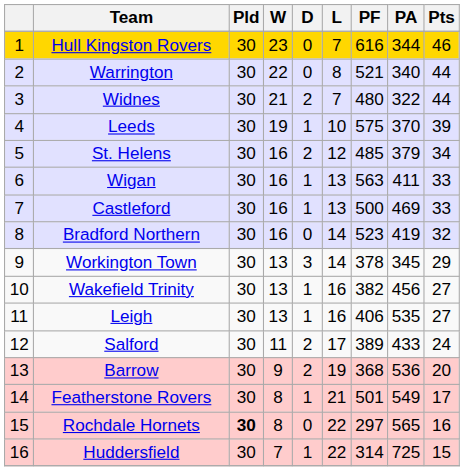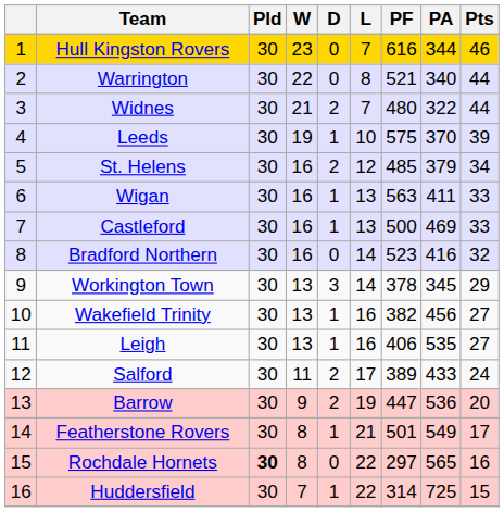 <table class="wikitable" style="text-align:center;">
 <tr>
 <th width=20 abbr="Position"></th>
 <th width=175>Team</th>
 <th width=20 abbr="Played">Pld</th>
 <th width=20 abbr="Won">W</th>
 <th width=20 abbr="Drawn">D</th>
 <th width=20 abbr="Lost">L</th>
 <th width=20 abbr=”Points For”>PF</th>
 <th width=20 abbr=”Points Against”>PA</th>
 <th width=20 abbr="Points">Pts</th>
 </tr>
 <tr>
 </tr>
 <tr align=center style="background:#FFD700;">
 <td>1</td>
 <td><a href='#'>Hull Kingston Rovers</a></td>
 <td>30</td>
 <td>23</td>
 <td>0</td>
 <td>7</td>
 <td>616</td>
 <td>344</td>
 <td>46</td>
 </tr>
 <tr align=center style="background:#e1e1ff;color:">
 <td>2</td>
 <td><a href='#'>Warrington</a></td>
 <td>30</td>
 <td>22</td>
 <td>0</td>
 <td>8</td>
 <td>521</td>
 <td>340</td>
 <td>44</td>
 </tr>
 <tr align=center style="background:#e1e1ff;color:">
 <td>3</td>
 <td><a href='#'>Widnes</a></td>
 <td>30</td>
 <td>21</td>
 <td>2</td>
 <td>7</td>
 <td>480</td>
 <td>322</td>
 <td>44</td>
 </tr>
 <tr align=center style="background:#e1e1ff;color:">
 <td>4</td>
 <td><a href='#'>Leeds</a></td>
 <td>30</td>
 <td>19</td>
 <td>1</td>
 <td>10</td>
 <td>575</td>
 <td>370</td>
 <td>39</td>
 </tr>
 <tr align=center style="background:#e1e1ff;color:">
 <td>5</td>
 <td><a href='#'>St. Helens</a></td>
 <td>30</td>
 <td>16</td>
 <td>2</td>
 <td>12</td>
 <td>485</td>
 <td>379</td>
 <td>34</td>
 </tr>
 <tr align=center style="background:#e1e1ff;color:">
 <td>6</td>
 <td><a href='#'>Wigan</a></td>
 <td>30</td>
 <td>16</td>
 <td>1</td>
 <td>13</td>
 <td>563</td>
 <td>411</td>
 <td>33</td>
 </tr>
 <tr align=center style="background:#e1e1ff;color:">
 <td>7</td>
 <td><a href='#'>Castleford</a></td>
 <td>30</td>
 <td>16</td>
 <td>1</td>
 <td>13</td>
 <td>500</td>
 <td>469</td>
 <td>33</td>
 </tr>
 <tr align=center style="background:#e1e1ff;color:">
 <td>8</td>
 <td><a href='#'>Bradford Northern</a></td>
 <td>30</td>
 <td>16</td>
 <td>0</td>
 <td>14</td>
 <td>523</td>
-<td>419</td>
+<td>416</td>
 <td>32</td>
 </tr>
 <tr align=center style="background:">
 <td>9</td>
 <td><a href='#'>Workington Town</a></td>
 <td>30</td>
 <td>13</td>
 <td>3</td>
 <td>14</td>
 <td>378</td>
 <td>345</td>
 <td>29</td>
 </tr>
 <tr align=center style="background:">
 <td>10</td>
 <td><a href='#'>Wakefield Trinity</a></td>
 <td>30</td>
 <td>13</td>
 <td>1</td>
 <td>16</td>
 <td>382</td>
 <td>456</td>
 <td>27</td>
 </tr>
 <tr align=center style="background:">
 <td>11</td>
 <td><a href='#'>Leigh</a></td>
 <td>30</td>
 <td>13</td>
 <td>1</td>
 <td>16</td>
 <td>406</td>
 <td>535</td>
 <td>27</td>
 </tr>
 <tr align=center style="background:">
 <td>12</td>
 <td><a href='#'>Salford</a></td>
 <td>30</td>
 <td>11</td>
 <td>2</td>
 <td>17</td>
 <td>389</td>
 <td>433</td>
 <td>24</td>
 </tr>
 <tr align=center style="background:#FFCCCC">
 <td>13</td>
 <td><a href='#'>Barrow</a></td>
 <td>30</td>
 <td>9</td>
 <td>2</td>
 <td>19</td>
-<td>368</td>
+<td>447</td>
 <td>536</td>
 <td>20</td>
 </tr>
 <tr align=center style="background:#FFCCCC">
 <td>14</td>
 <td><a href='#'>Featherstone Rovers</a></td>
 <td>30</td>
 <td>8</td>
 <td>1</td>
 <td>21</td>
 <td>501</td>
 <td>549</td>
 <td>17</td>
 </tr>
 <tr align=center style="background:#FFCCCC">
 <td>15</td>
 <td><a href='#'>Rochdale Hornets</a></td>
 <td><strong>30</strong></td>
 <td>8</td>
 <td>0</td>
 <td>22</td>
 <td>297</td>
 <td>565</td>
 <td>16</td>
 </tr>
 <tr align=center style="background:#FFCCCC">
 <td>16</td>
 <td><a href='#'>Huddersfield</a></td>
 <td>30</td>
 <td>7</td>
 <td>1</td>
 <td>22</td>
 <td>314</td>
 <td>725</td>
 <td>15</td>
 </tr>
 <tr>
 </tr>
 </table>
